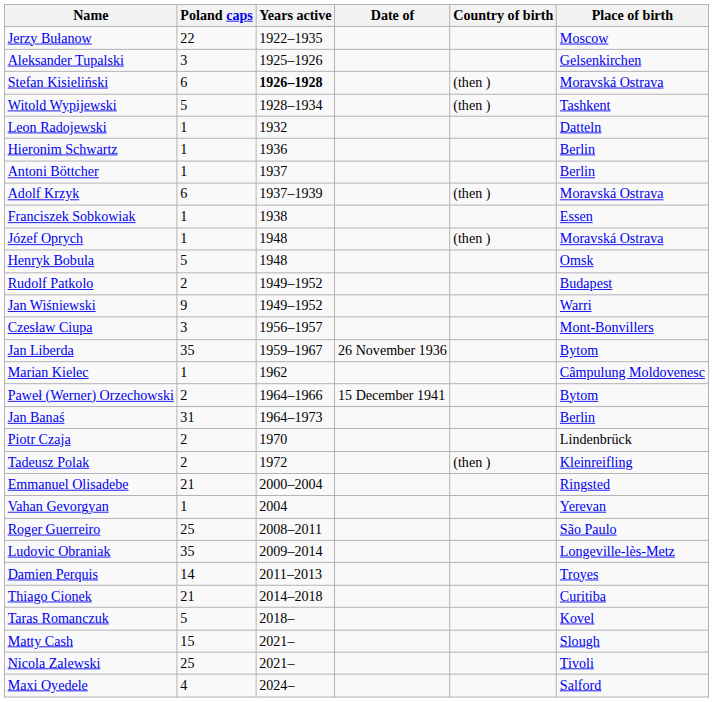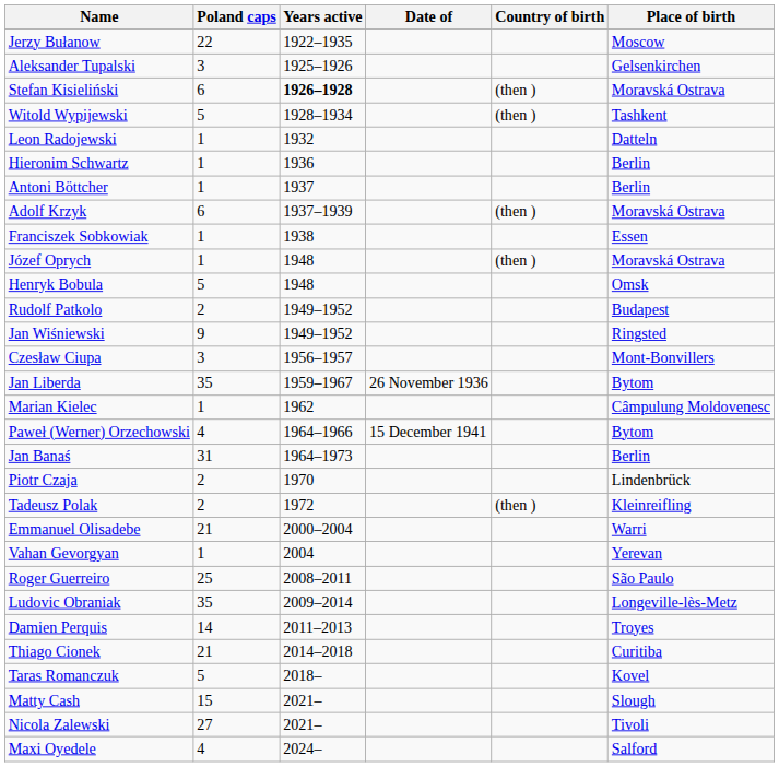 <table class="wikitable sortable">
 <tr>
 <th>Name</th>
 <th>Poland <a href='#'>caps</a></th>
 <th>Years active</th>
 <th>Date of</th>
 <th>Country of birth</th>
 <th>Place of birth</th>
 </tr>
 <tr>
 <td><a href='#'>Jerzy Bułanow</a></td>
 <td>22</td>
 <td>1922–1935</td>
 <td></td>
 <td></td>
 <td><a href='#'>Moscow</a></td>
 </tr>
 <tr>
 <td><a href='#'>Aleksander Tupalski</a></td>
 <td>3</td>
 <td>1925–1926</td>
 <td></td>
 <td></td>
 <td><a href='#'>Gelsenkirchen</a></td>
 </tr>
 <tr>
 <td><a href='#'>Stefan Kisieliński</a></td>
 <td>6</td>
 <td><strong>1926–1928</strong></td>
 <td></td>
 <td> (then )</td>
 <td><a href='#'>Moravská Ostrava</a></td>
 </tr>
 <tr>
 <td><a href='#'>Witold Wypijewski</a></td>
 <td>5</td>
 <td>1928–1934</td>
 <td></td>
 <td> (then )</td>
 <td><a href='#'>Tashkent</a></td>
 </tr>
 <tr>
 <td><a href='#'>Leon Radojewski</a></td>
 <td>1</td>
 <td>1932</td>
 <td></td>
 <td></td>
 <td><a href='#'>Datteln</a></td>
 </tr>
 <tr>
 <td><a href='#'>Hieronim Schwartz</a></td>
 <td>1</td>
 <td>1936</td>
 <td></td>
 <td></td>
 <td><a href='#'>Berlin</a></td>
 </tr>
 <tr>
 <td><a href='#'>Antoni Böttcher</a></td>
 <td>1</td>
 <td>1937</td>
 <td></td>
 <td></td>
 <td><a href='#'>Berlin</a></td>
 </tr>
 <tr>
 <td><a href='#'>Adolf Krzyk</a></td>
 <td>6</td>
 <td>1937–1939</td>
 <td></td>
 <td> (then )</td>
 <td><a href='#'>Moravská Ostrava</a></td>
 </tr>
 <tr>
 <td><a href='#'>Franciszek Sobkowiak</a></td>
 <td>1</td>
 <td>1938</td>
 <td></td>
 <td></td>
 <td><a href='#'>Essen</a></td>
 </tr>
 <tr>
 <td><a href='#'>Józef Oprych</a></td>
 <td>1</td>
 <td>1948</td>
 <td></td>
 <td> (then )</td>
 <td><a href='#'>Moravská Ostrava</a></td>
 </tr>
 <tr>
 <td><a href='#'>Henryk Bobula</a></td>
 <td>5</td>
 <td>1948</td>
 <td></td>
 <td></td>
 <td><a href='#'>Omsk</a></td>
 </tr>
 <tr>
 <td><a href='#'>Rudolf Patkolo</a></td>
 <td>2</td>
 <td>1949–1952</td>
 <td></td>
 <td></td>
 <td><a href='#'>Budapest</a></td>
 </tr>
 <tr>
 <td><a href='#'>Jan Wiśniewski</a></td>
 <td>9</td>
 <td>1949–1952</td>
 <td></td>
 <td></td>
-<td><a href='#'>Warri</a></td>
+<td><a href='#'>Ringsted</a></td>
 </tr>
 <tr>
 <td><a href='#'>Czesław Ciupa</a></td>
 <td>3</td>
 <td>1956–1957</td>
 <td></td>
 <td></td>
 <td><a href='#'>Mont-Bonvillers</a></td>
 </tr>
 <tr>
 <td><a href='#'>Jan Liberda</a></td>
 <td>35</td>
 <td>1959–1967</td>
 <td>26 November 1936</td>
 <td></td>
 <td><a href='#'>Bytom</a></td>
 </tr>
 <tr>
 <td><a href='#'>Marian Kielec</a></td>
 <td>1</td>
 <td>1962</td>
 <td></td>
 <td></td>
 <td><a href='#'>Câmpulung Moldovenesc</a></td>
 </tr>
 <tr>
 <td><a href='#'>Paweł (Werner) Orzechowski</a></td>
-<td>2</td>
+<td>4</td>
 <td>1964–1966</td>
 <td>15 December 1941</td>
 <td></td>
 <td><a href='#'>Bytom</a></td>
 </tr>
 <tr>
 <td><a href='#'>Jan Banaś</a></td>
 <td>31</td>
 <td>1964–1973</td>
 <td></td>
 <td></td>
 <td><a href='#'>Berlin</a></td>
 </tr>
 <tr>
 <td><a href='#'>Piotr Czaja</a></td>
 <td>2</td>
 <td>1970</td>
 <td></td>
 <td></td>
 <td>Lindenbrück</td>
 </tr>
 <tr>
 <td><a href='#'>Tadeusz Polak</a></td>
 <td>2</td>
 <td>1972</td>
 <td></td>
 <td> (then )</td>
 <td><a href='#'>Kleinreifling</a></td>
 </tr>
 <tr>
 <td><a href='#'>Emmanuel Olisadebe</a></td>
 <td>21</td>
 <td>2000–2004</td>
 <td></td>
 <td></td>
-<td><a href='#'>Ringsted</a></td>
+<td><a href='#'>Warri</a></td>
 </tr>
 <tr>
 <td><a href='#'>Vahan Gevorgyan</a></td>
 <td>1</td>
 <td>2004</td>
 <td></td>
 <td></td>
 <td><a href='#'>Yerevan</a></td>
 </tr>
 <tr>
 <td><a href='#'>Roger Guerreiro</a></td>
 <td>25</td>
 <td>2008–2011</td>
 <td></td>
 <td></td>
 <td><a href='#'>São Paulo</a></td>
 </tr>
 <tr>
 <td><a href='#'>Ludovic Obraniak</a></td>
 <td>35</td>
 <td>2009–2014</td>
 <td></td>
 <td></td>
 <td><a href='#'>Longeville-lès-Metz</a></td>
 </tr>
 <tr>
 <td><a href='#'>Damien Perquis</a></td>
 <td>14</td>
 <td>2011–2013</td>
 <td></td>
 <td></td>
 <td><a href='#'>Troyes</a></td>
 </tr>
 <tr>
 <td><a href='#'>Thiago Cionek</a></td>
 <td>21</td>
 <td>2014–2018</td>
 <td></td>
 <td></td>
 <td><a href='#'>Curitiba</a></td>
 </tr>
 <tr>
 <td><a href='#'>Taras Romanczuk</a></td>
 <td>5</td>
 <td>2018–</td>
 <td></td>
 <td></td>
 <td><a href='#'>Kovel</a></td>
 </tr>
 <tr>
 <td><a href='#'>Matty Cash</a></td>
 <td>15</td>
 <td>2021–</td>
 <td></td>
 <td></td>
 <td><a href='#'>Slough</a></td>
 </tr>
 <tr>
 <td><a href='#'>Nicola Zalewski</a></td>
-<td>25</td>
+<td>27</td>
 <td>2021–</td>
 <td></td>
 <td></td>
 <td><a href='#'>Tivoli</a></td>
 </tr>
 <tr>
 <td><a href='#'>Maxi Oyedele</a></td>
 <td>4</td>
 <td>2024–</td>
 <td></td>
 <td></td>
 <td><a href='#'>Salford</a></td>
 </tr>
 </table>
